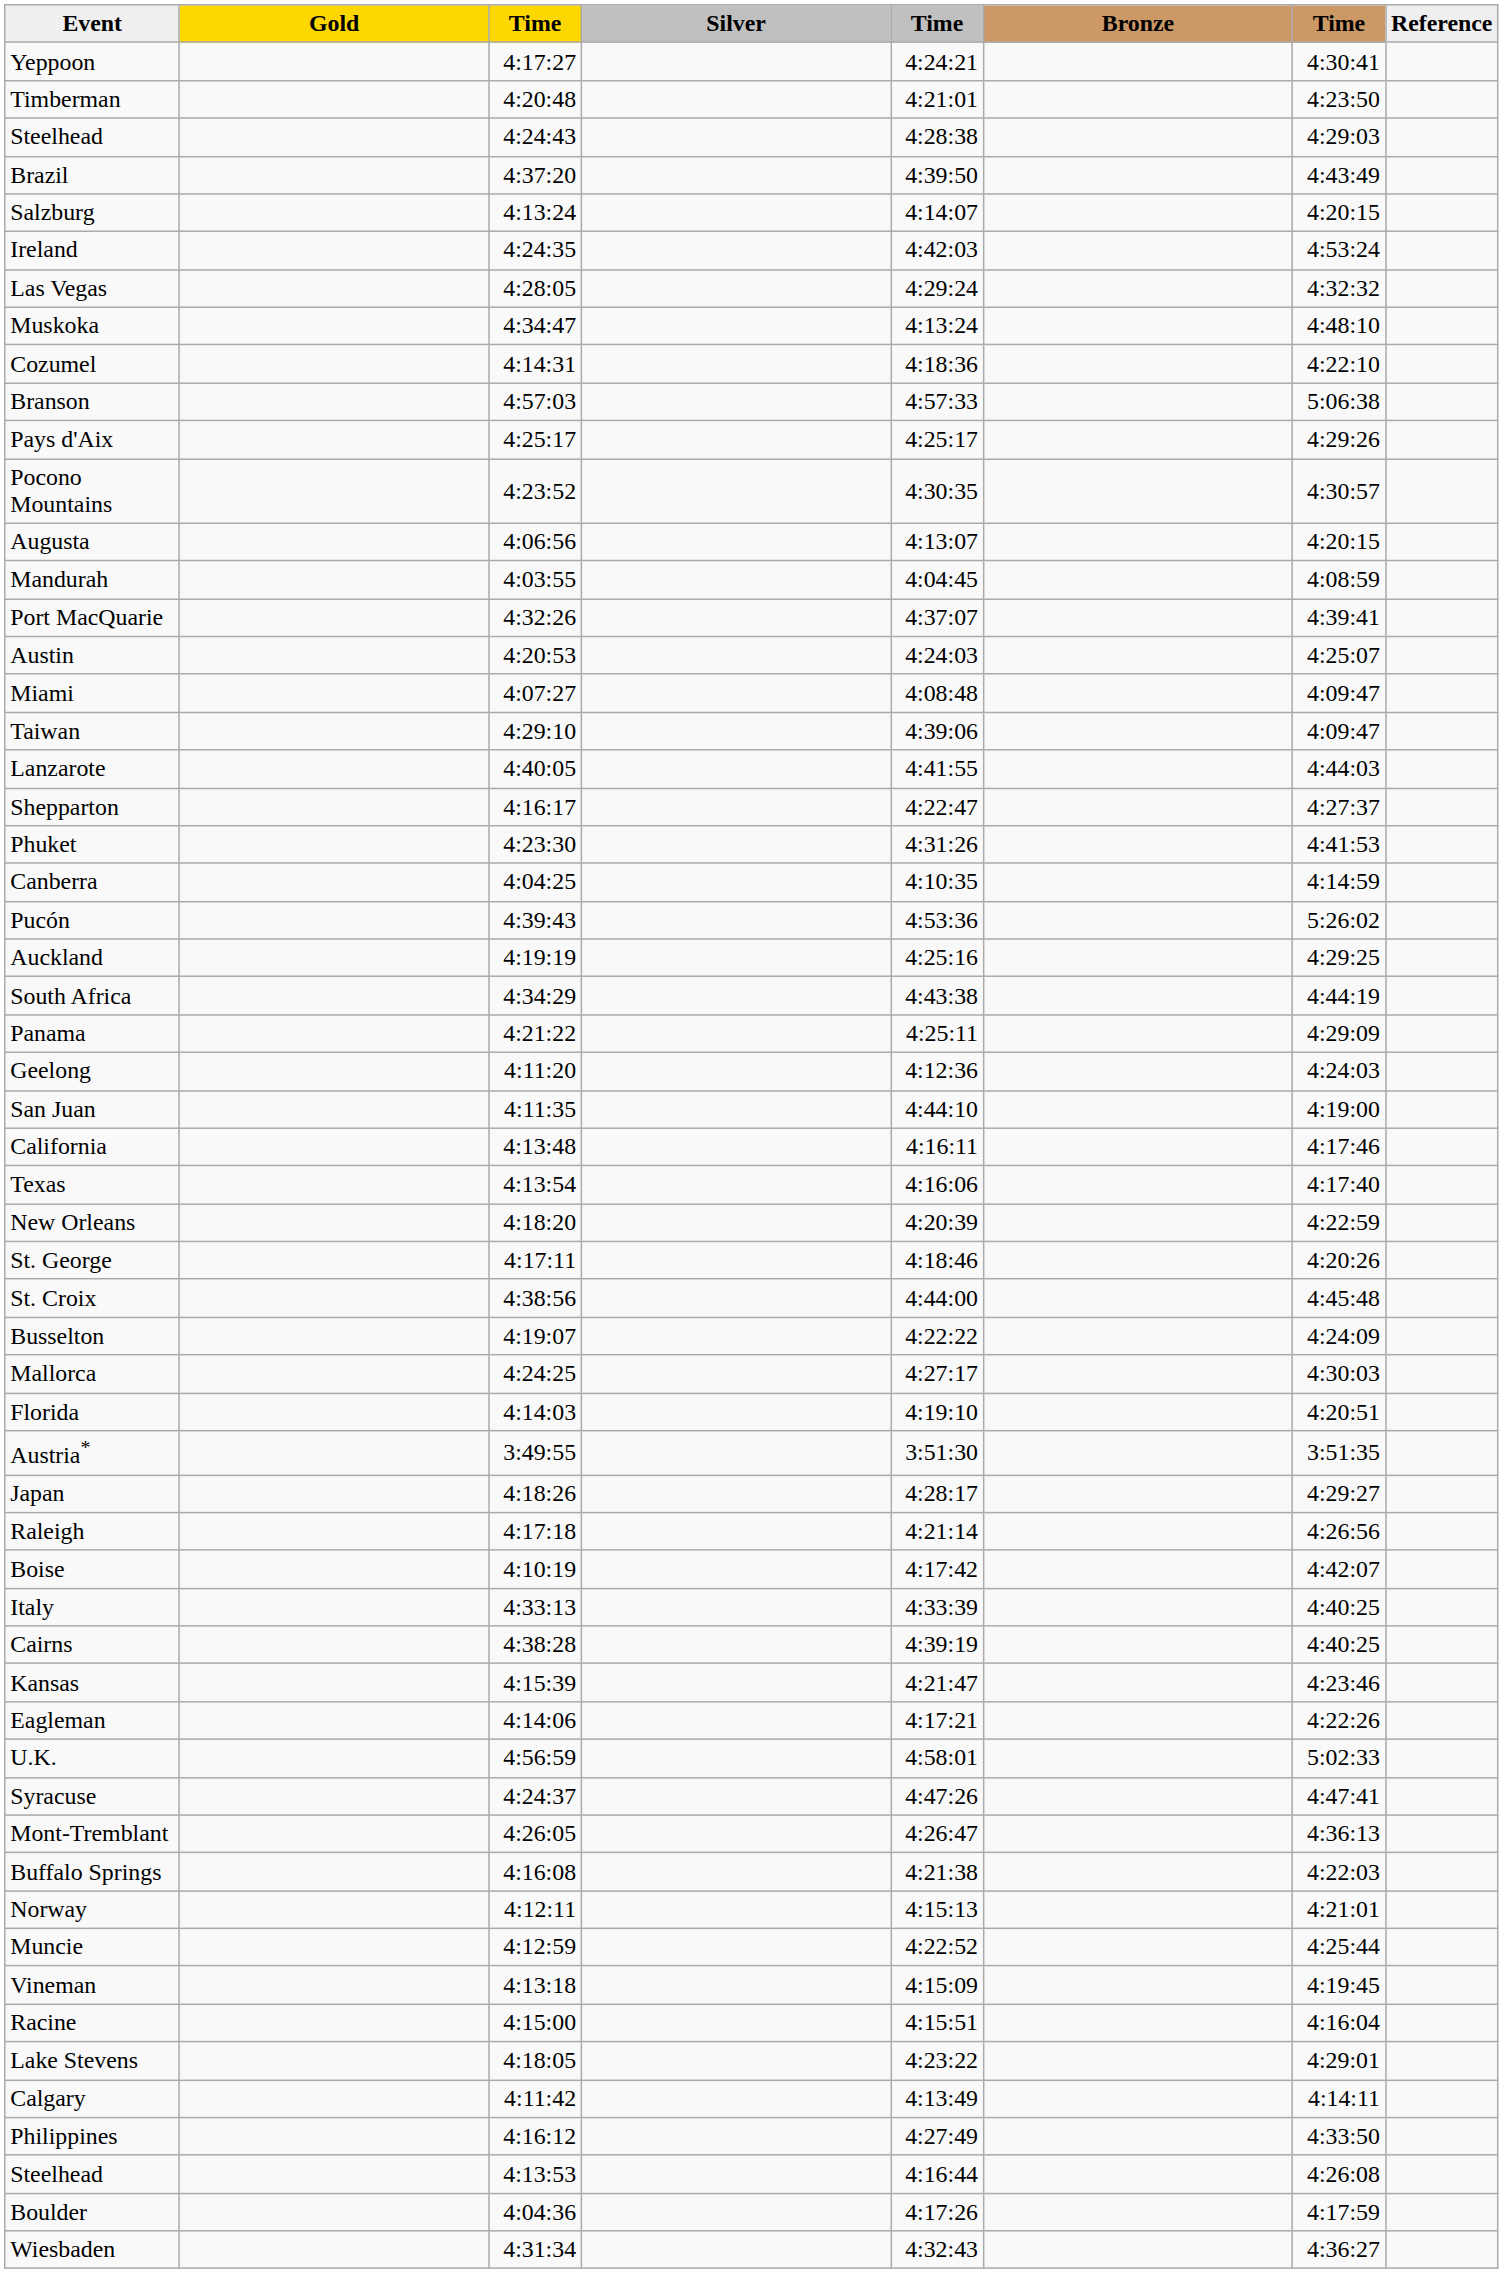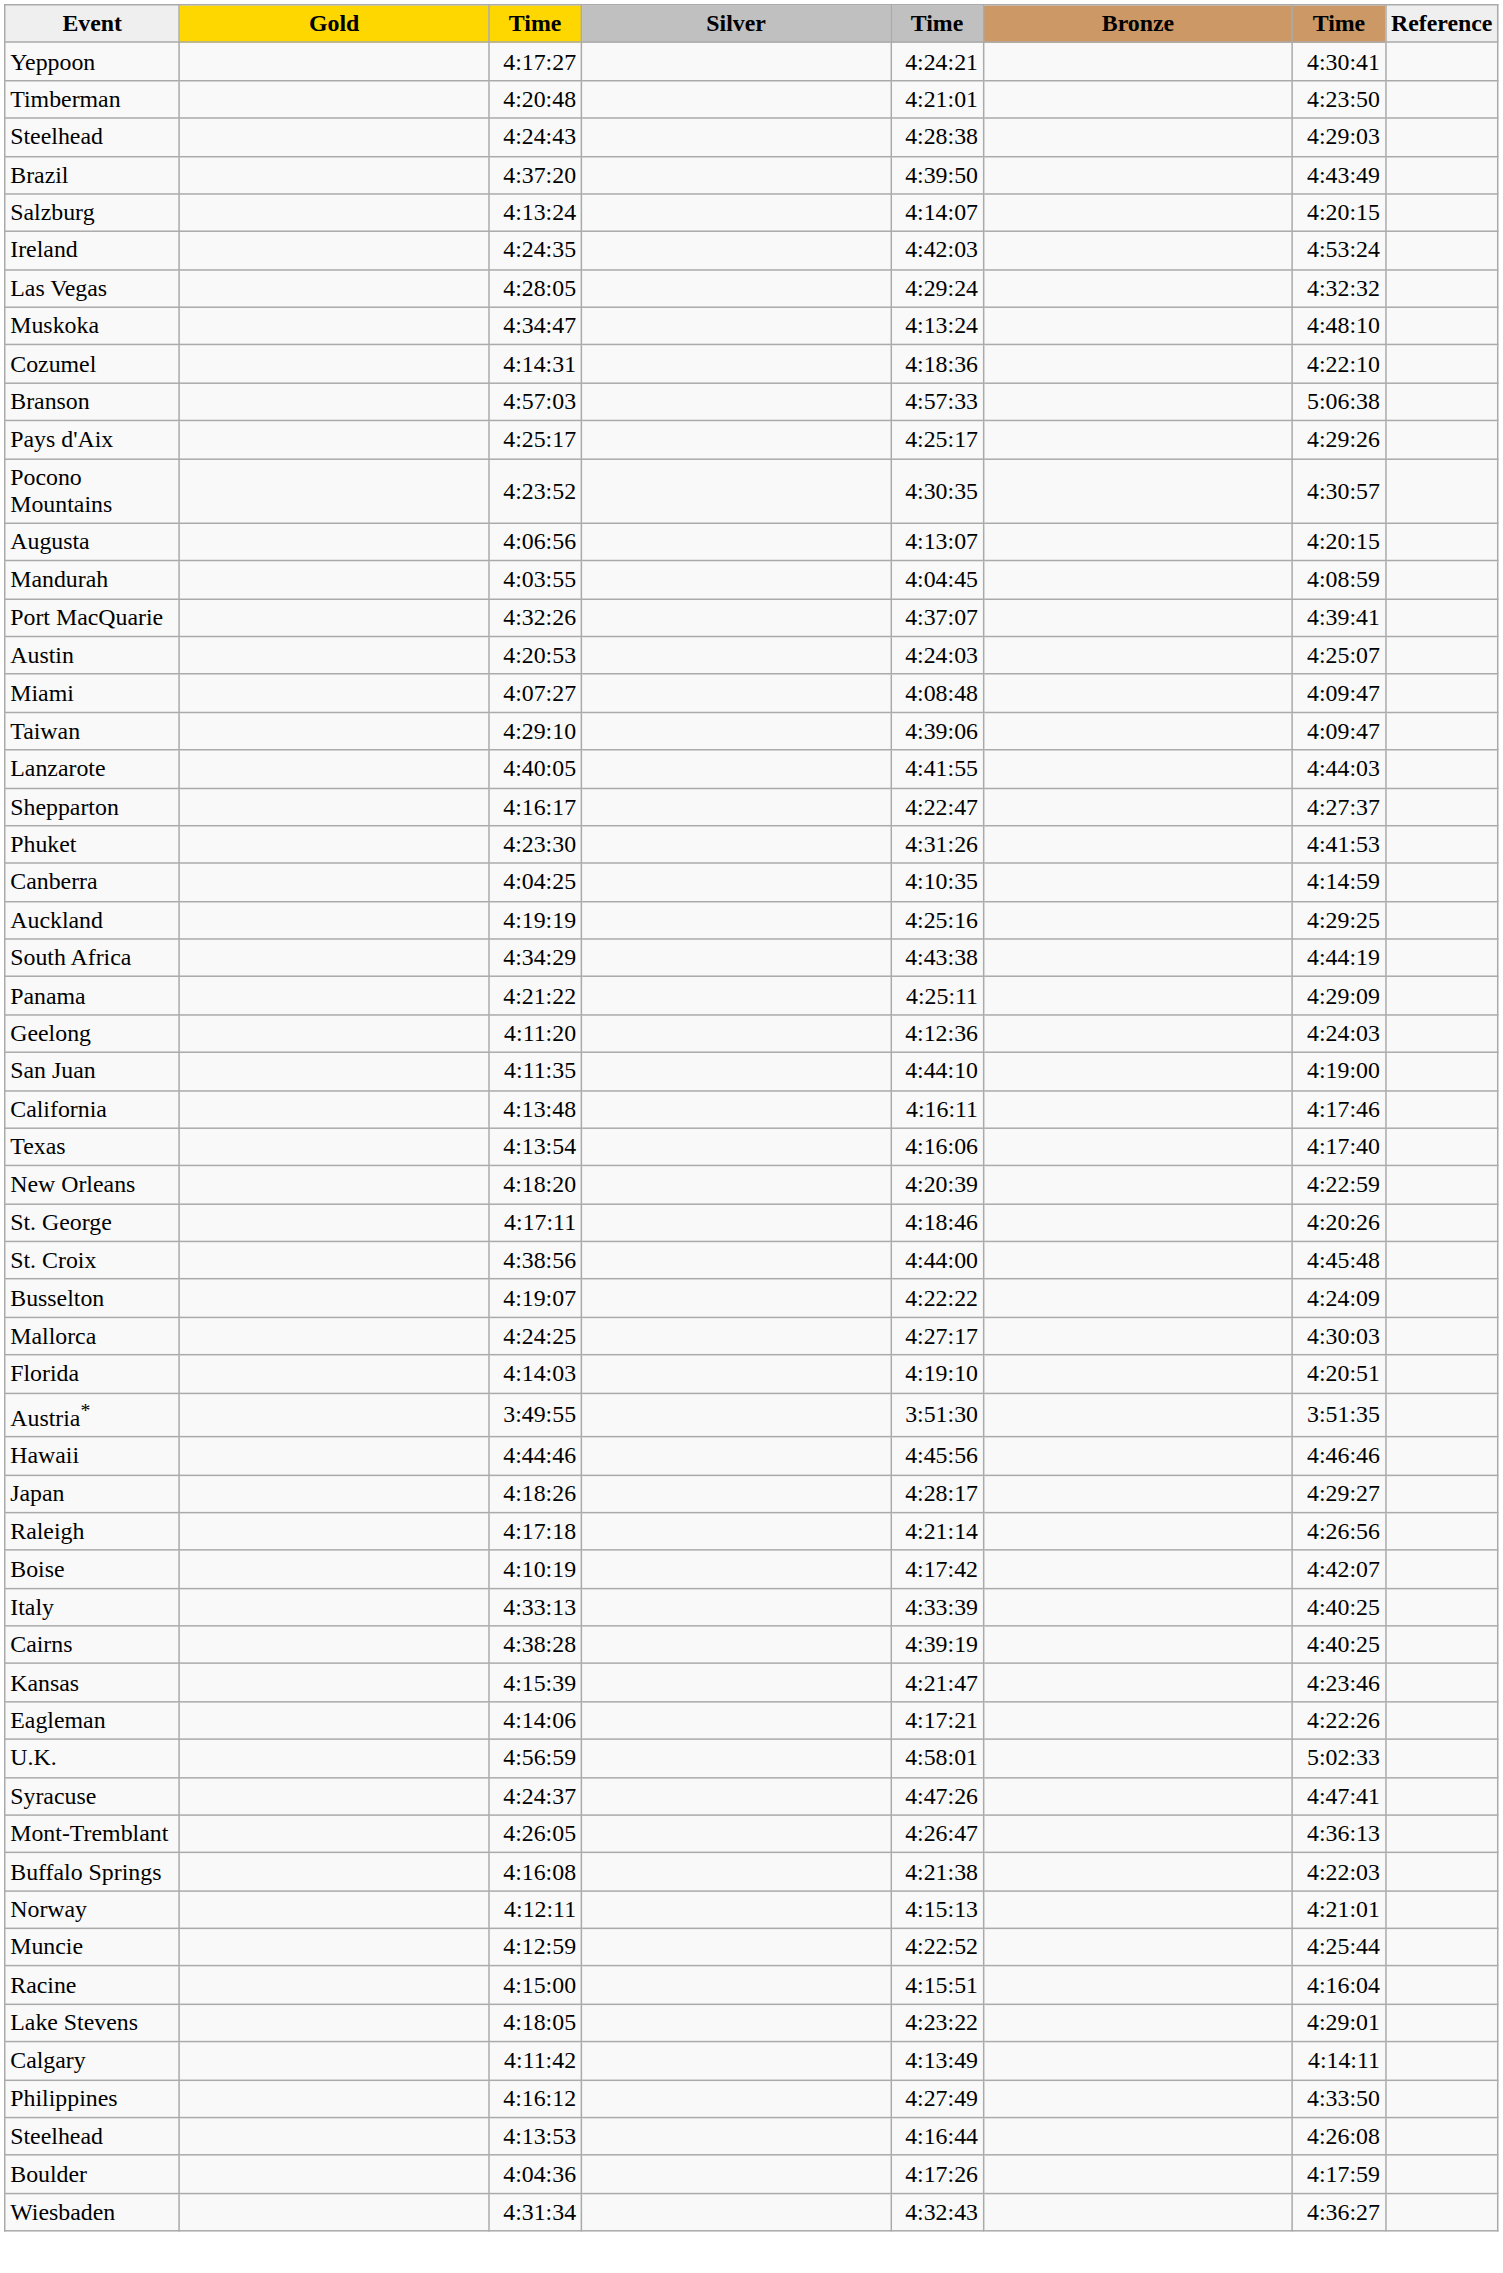 <table class="wikitable sortable">
 <tr align="center">
 <td width="110" bgcolor="efefef"><strong>Event</strong></td>
 <td width="200" bgcolor="gold"><strong>Gold</strong></td>
 <td width="55" bgcolor="gold"><strong>Time</strong></td>
 <td width="200" bgcolor="silver"><strong>Silver</strong></td>
 <td width="55" bgcolor="silver"><strong>Time</strong></td>
 <td width="200" bgcolor="cc9966"><strong>Bronze</strong></td>
 <td width="55" bgcolor="cc9966"><strong>Time</strong></td>
 <td class="unsortable" bgcolor="efefef"><strong>Reference</strong></td>
 </tr>
 <tr>
 <td>Yeppoon</td>
 <td></td>
 <td align="right">4:17:27</td>
 <td></td>
 <td align="right">4:24:21</td>
 <td></td>
 <td align="right">4:30:41</td>
 <td></td>
 </tr>
 <tr>
 <td>Timberman</td>
 <td></td>
 <td align="right">4:20:48</td>
 <td></td>
 <td align="right">4:21:01</td>
 <td></td>
 <td align="right">4:23:50</td>
 <td></td>
 </tr>
 <tr>
 <td>Steelhead</td>
 <td></td>
 <td align="right">4:24:43</td>
 <td></td>
 <td align="right">4:28:38</td>
 <td></td>
 <td align="right">4:29:03</td>
 <td></td>
 </tr>
 <tr>
 <td>Brazil</td>
 <td></td>
 <td align="right">4:37:20</td>
 <td></td>
 <td align="right">4:39:50</td>
 <td></td>
 <td align="right">4:43:49</td>
 <td></td>
 </tr>
 <tr>
 <td>Salzburg</td>
 <td></td>
 <td align="right">4:13:24</td>
 <td></td>
 <td align="right">4:14:07</td>
 <td></td>
 <td align="right">4:20:15</td>
 <td></td>
 </tr>
 <tr>
 <td>Ireland</td>
 <td></td>
 <td align="right">4:24:35</td>
 <td></td>
 <td align="right">4:42:03</td>
 <td></td>
 <td align="right">4:53:24</td>
 <td></td>
 </tr>
 <tr>
 <td>Las Vegas</td>
 <td></td>
 <td align="right">4:28:05</td>
 <td></td>
 <td align="right">4:29:24</td>
 <td></td>
 <td align="right">4:32:32</td>
 <td></td>
 </tr>
 <tr>
 <td>Muskoka</td>
 <td></td>
 <td align="right">4:34:47</td>
 <td></td>
 <td align="right">4:13:24</td>
 <td></td>
 <td align="right">4:48:10</td>
 <td></td>
 </tr>
 <tr>
 <td>Cozumel</td>
 <td></td>
 <td align="right">4:14:31</td>
 <td></td>
 <td align="right">4:18:36</td>
 <td></td>
 <td align="right">4:22:10</td>
 <td></td>
 </tr>
 <tr>
 <td>Branson</td>
 <td></td>
 <td align="right">4:57:03</td>
 <td></td>
 <td align="right">4:57:33</td>
 <td></td>
 <td align="right">5:06:38</td>
 <td></td>
 </tr>
 <tr>
 <td>Pays d'Aix</td>
 <td></td>
 <td align="right">4:25:17</td>
 <td></td>
 <td align="right">4:25:17</td>
 <td></td>
 <td align="right">4:29:26</td>
 <td></td>
 </tr>
 <tr>
 <td>Pocono Mountains</td>
 <td></td>
 <td align="right">4:23:52</td>
 <td></td>
 <td align="right">4:30:35</td>
 <td></td>
 <td align="right">4:30:57</td>
 <td></td>
 </tr>
 <tr>
 <td>Augusta</td>
 <td></td>
 <td align="right">4:06:56</td>
 <td></td>
 <td align="right">4:13:07</td>
 <td></td>
 <td align="right">4:20:15</td>
 <td></td>
 </tr>
 <tr>
 <td>Mandurah</td>
 <td></td>
 <td align="right">4:03:55</td>
 <td></td>
 <td align="right">4:04:45</td>
 <td></td>
 <td align="right">4:08:59</td>
 <td></td>
 </tr>
 <tr>
 <td>Port MacQuarie</td>
 <td></td>
 <td align="right">4:32:26</td>
 <td></td>
 <td align="right">4:37:07</td>
 <td></td>
 <td align="right">4:39:41</td>
 <td></td>
 </tr>
 <tr>
 <td>Austin</td>
 <td></td>
 <td align="right">4:20:53</td>
 <td></td>
 <td align="right">4:24:03</td>
 <td></td>
 <td align="right">4:25:07</td>
 <td></td>
 </tr>
 <tr>
 <td>Miami</td>
 <td></td>
 <td align="right">4:07:27</td>
 <td></td>
 <td align="right">4:08:48</td>
 <td></td>
 <td align="right">4:09:47</td>
 <td></td>
 </tr>
 <tr>
 <td>Taiwan</td>
 <td></td>
 <td align="right">4:29:10</td>
 <td></td>
 <td align="right">4:39:06</td>
 <td></td>
 <td align="right">4:09:47</td>
 <td></td>
 </tr>
 <tr>
 <td>Lanzarote</td>
 <td></td>
 <td align="right">4:40:05</td>
 <td></td>
 <td align="right">4:41:55</td>
 <td></td>
 <td align="right">4:44:03</td>
 <td></td>
 </tr>
 <tr>
 <td>Shepparton</td>
 <td></td>
 <td align="right">4:16:17</td>
 <td></td>
 <td align="right">4:22:47</td>
 <td></td>
 <td align="right">4:27:37</td>
 <td></td>
 </tr>
 <tr>
 <td>Phuket</td>
 <td></td>
 <td align="right">4:23:30</td>
 <td></td>
 <td align="right">4:31:26</td>
 <td></td>
 <td align="right">4:41:53</td>
 <td></td>
 </tr>
 <tr>
 <td>Canberra</td>
 <td></td>
 <td align="right">4:04:25</td>
 <td></td>
 <td align="right">4:10:35</td>
 <td></td>
 <td align="right">4:14:59</td>
 <td></td>
 </tr>
 <tr>
-<td>Pucón</td>
-<td></td>
-<td align="right">4:39:43</td>
-<td></td>
-<td align="right">4:53:36</td>
-<td></td>
-<td align="right">5:26:02</td>
-<td></td>
-</tr>
-<tr>
 <td>Auckland</td>
 <td></td>
 <td align="right">4:19:19</td>
 <td></td>
 <td align="right">4:25:16</td>
 <td></td>
 <td align="right">4:29:25</td>
 <td></td>
 </tr>
 <tr>
 <td>South Africa</td>
 <td></td>
 <td align="right">4:34:29</td>
 <td></td>
 <td align="right">4:43:38</td>
 <td></td>
 <td align="right">4:44:19</td>
 <td></td>
 </tr>
 <tr>
 <td>Panama</td>
 <td></td>
 <td align="right">4:21:22</td>
 <td></td>
 <td align="right">4:25:11</td>
 <td></td>
 <td align="right">4:29:09</td>
 <td></td>
 </tr>
 <tr>
 <td>Geelong</td>
 <td></td>
 <td align="right">4:11:20</td>
 <td></td>
 <td align="right">4:12:36</td>
 <td></td>
 <td align="right">4:24:03</td>
 <td></td>
 </tr>
 <tr>
 <td>San Juan</td>
 <td></td>
 <td align="right">4:11:35</td>
 <td></td>
 <td align="right">4:44:10</td>
 <td></td>
 <td align="right">4:19:00</td>
 <td></td>
 </tr>
 <tr>
 <td>California</td>
 <td></td>
 <td align="right">4:13:48</td>
 <td></td>
 <td align="right">4:16:11</td>
 <td></td>
 <td align="right">4:17:46</td>
 <td></td>
 </tr>
 <tr>
 <td>Texas</td>
 <td></td>
 <td align="right">4:13:54</td>
 <td></td>
 <td align="right">4:16:06</td>
 <td></td>
 <td align="right">4:17:40</td>
 <td></td>
 </tr>
 <tr>
 <td>New Orleans</td>
 <td></td>
 <td align="right">4:18:20</td>
 <td></td>
 <td align="right">4:20:39</td>
 <td></td>
 <td align="right">4:22:59</td>
 <td></td>
 </tr>
 <tr>
 <td>St. George</td>
 <td></td>
 <td align="right">4:17:11</td>
 <td></td>
 <td align="right">4:18:46</td>
 <td></td>
 <td align="right">4:20:26</td>
 <td></td>
 </tr>
 <tr>
 <td>St. Croix</td>
 <td></td>
 <td align="right">4:38:56</td>
 <td></td>
 <td align="right">4:44:00</td>
 <td></td>
 <td align="right">4:45:48</td>
 <td></td>
 </tr>
 <tr>
 <td>Busselton</td>
 <td></td>
 <td align="right">4:19:07</td>
 <td></td>
 <td align="right">4:22:22</td>
 <td></td>
 <td align="right">4:24:09</td>
 <td></td>
 </tr>
 <tr>
 <td>Mallorca</td>
 <td></td>
 <td align="right">4:24:25</td>
 <td></td>
 <td align="right">4:27:17</td>
 <td></td>
 <td align="right">4:30:03</td>
 <td></td>
 </tr>
 <tr>
 <td>Florida</td>
 <td></td>
 <td align="right">4:14:03</td>
 <td></td>
 <td align="right">4:19:10</td>
 <td></td>
 <td align="right">4:20:51</td>
 <td></td>
 </tr>
 <tr>
 <td>Austria<sup>*</sup></td>
 <td></td>
 <td align="right">3:49:55</td>
 <td></td>
 <td align="right">3:51:30</td>
 <td></td>
 <td align="right">3:51:35</td>
 <td></td>
 </tr>
 <tr>
+<td>Hawaii</td>
+<td></td>
+<td align="right">4:44:46</td>
+<td></td>
+<td align="right">4:45:56</td>
+<td></td>
+<td align="right">4:46:46</td>
+<td></td>
+</tr>
+<tr>
 <td>Japan</td>
 <td></td>
 <td align="right">4:18:26</td>
 <td></td>
 <td align="right">4:28:17</td>
 <td></td>
 <td align="right">4:29:27</td>
 <td></td>
 </tr>
 <tr>
 <td>Raleigh</td>
 <td></td>
 <td align="right">4:17:18</td>
 <td></td>
 <td align="right">4:21:14</td>
 <td></td>
 <td align="right">4:26:56</td>
 <td></td>
 </tr>
 <tr>
 <td>Boise</td>
 <td></td>
 <td align="right">4:10:19</td>
 <td></td>
 <td align="right">4:17:42</td>
 <td></td>
 <td align="right">4:42:07</td>
 <td></td>
 </tr>
 <tr>
 <td>Italy</td>
 <td></td>
 <td align="right">4:33:13</td>
 <td></td>
 <td align="right">4:33:39</td>
 <td></td>
 <td align="right">4:40:25</td>
 <td></td>
 </tr>
 <tr>
 <td>Cairns</td>
 <td></td>
 <td align="right">4:38:28</td>
 <td></td>
 <td align="right">4:39:19</td>
 <td></td>
 <td align="right">4:40:25</td>
 <td></td>
 </tr>
 <tr>
 <td>Kansas</td>
 <td></td>
 <td align="right">4:15:39</td>
 <td></td>
 <td align="right">4:21:47</td>
 <td></td>
 <td align="right">4:23:46</td>
 <td></td>
 </tr>
 <tr>
 <td>Eagleman</td>
 <td></td>
 <td align="right">4:14:06</td>
 <td></td>
 <td align="right">4:17:21</td>
 <td></td>
 <td align="right">4:22:26</td>
 <td></td>
 </tr>
 <tr>
 <td>U.K.</td>
 <td></td>
 <td align="right">4:56:59</td>
 <td></td>
 <td align="right">4:58:01</td>
 <td></td>
 <td align="right">5:02:33</td>
 <td></td>
 </tr>
 <tr>
 <td>Syracuse</td>
 <td></td>
 <td align="right">4:24:37</td>
 <td></td>
 <td align="right">4:47:26</td>
 <td></td>
 <td align="right">4:47:41</td>
 <td></td>
 </tr>
 <tr>
 <td>Mont-Tremblant</td>
 <td></td>
 <td align="right">4:26:05</td>
 <td></td>
 <td align="right">4:26:47</td>
 <td></td>
 <td align="right">4:36:13</td>
 <td></td>
 </tr>
 <tr>
 <td>Buffalo Springs</td>
 <td></td>
 <td align="right">4:16:08</td>
 <td></td>
 <td align="right">4:21:38</td>
 <td></td>
 <td align="right">4:22:03</td>
 <td></td>
 </tr>
 <tr>
 <td>Norway</td>
 <td></td>
 <td align="right">4:12:11</td>
 <td></td>
 <td align="right">4:15:13</td>
 <td></td>
 <td align="right">4:21:01</td>
 <td></td>
 </tr>
 <tr>
 <td>Muncie</td>
 <td></td>
 <td align="right">4:12:59</td>
 <td></td>
 <td align="right">4:22:52</td>
 <td></td>
 <td align="right">4:25:44</td>
 <td></td>
 </tr>
 <tr>
-<td>Vineman</td>
-<td></td>
-<td align="right">4:13:18</td>
-<td></td>
-<td align="right">4:15:09</td>
-<td></td>
-<td align="right">4:19:45</td>
-<td></td>
-</tr>
-<tr>
 <td>Racine</td>
 <td></td>
 <td align="right">4:15:00</td>
 <td></td>
 <td align="right">4:15:51</td>
 <td></td>
 <td align="right">4:16:04</td>
 <td></td>
 </tr>
 <tr>
 <td>Lake Stevens</td>
 <td></td>
 <td align="right">4:18:05</td>
 <td></td>
 <td align="right">4:23:22</td>
 <td></td>
 <td align="right">4:29:01</td>
 <td></td>
 </tr>
 <tr>
 <td>Calgary</td>
 <td></td>
 <td align="right">4:11:42</td>
 <td></td>
 <td align="right">4:13:49</td>
 <td></td>
 <td align="right">4:14:11</td>
 <td></td>
 </tr>
 <tr>
 <td>Philippines</td>
 <td></td>
 <td align="right">4:16:12</td>
 <td></td>
 <td align="right">4:27:49</td>
 <td></td>
 <td align="right">4:33:50</td>
 <td></td>
 </tr>
 <tr>
 <td>Steelhead</td>
 <td></td>
 <td align="right">4:13:53</td>
 <td></td>
 <td align="right">4:16:44</td>
 <td></td>
 <td align="right">4:26:08</td>
 <td></td>
 </tr>
 <tr>
 <td>Boulder</td>
 <td></td>
 <td align="right">4:04:36</td>
 <td></td>
 <td align="right">4:17:26</td>
 <td></td>
 <td align="right">4:17:59</td>
 <td></td>
 </tr>
 <tr>
 <td>Wiesbaden</td>
 <td></td>
 <td align="right">4:31:34</td>
 <td></td>
 <td align="right">4:32:43</td>
 <td></td>
 <td align="right">4:36:27</td>
 <td></td>
 </tr>
 </table>
